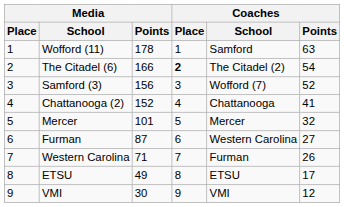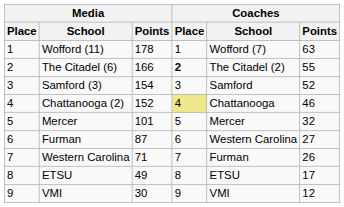 <table Class="wikitable">
 <tr align=center>
 <th colspan=3>Media</th>
 <th colspan=3>Coaches</th>
 </tr>
 <tr align=center>
 <th>Place</th>
 <th>School</th>
 <th>Points</th>
 <th>Place</th>
 <th>School</th>
 <th>Points</th>
 </tr>
 <tr>
 <td>1</td>
 <td>Wofford (11)</td>
 <td>178</td>
 <td>1</td>
-<td>Samford</td>
+<td>Wofford (7)</td>
 <td>63</td>
 </tr>
 <tr>
 <td>2</td>
 <td>The Citadel (6)</td>
 <td>166</td>
 <td><strong>2</strong></td>
 <td>The Citadel (2)</td>
-<td>54</td>
+<td>55</td>
 </tr>
 <tr>
 <td>3</td>
 <td>Samford (3)</td>
-<td>156</td>
+<td>154</td>
 <td>3</td>
-<td>Wofford (7)</td>
+<td>Samford</td>
 <td>52</td>
 </tr>
 <tr>
 <td>4</td>
 <td>Chattanooga (2)</td>
 <td>152</td>
-<td>4</td>
+<td style="background: khaki;">4</td>
 <td>Chattanooga</td>
-<td>41</td>
+<td>46</td>
 </tr>
 <tr>
 <td>5</td>
 <td>Mercer</td>
 <td>101</td>
 <td>5</td>
 <td>Mercer</td>
 <td>32</td>
 </tr>
 <tr>
 <td>6</td>
 <td>Furman</td>
 <td>87</td>
 <td>6</td>
 <td>Western Carolina</td>
 <td>27</td>
 </tr>
 <tr>
 <td>7</td>
 <td>Western Carolina</td>
 <td>71</td>
 <td>7</td>
 <td>Furman</td>
 <td>26</td>
 </tr>
 <tr>
 <td>8</td>
 <td>ETSU</td>
 <td>49</td>
 <td>8</td>
 <td>ETSU</td>
 <td>17</td>
 </tr>
 <tr>
 <td>9</td>
 <td>VMI</td>
 <td>30</td>
 <td>9</td>
 <td>VMI</td>
 <td>12</td>
 </tr>
 </table>
